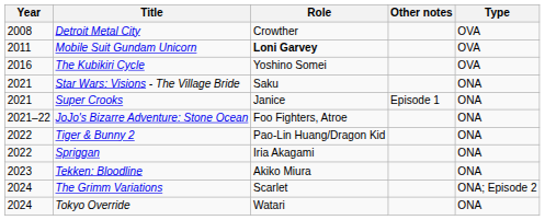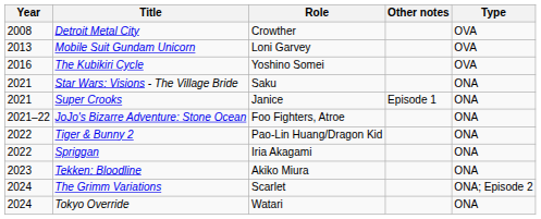 <table class="wikitable">
 <tr>
 <th>Year</th>
 <th>Title</th>
 <th>Role</th>
 <th>Other notes</th>
 <th>Type</th>
 </tr>
 <tr>
 <td>2008</td>
 <td><em><a href='#'>Detroit Metal City</a></em></td>
 <td>Crowther</td>
 <td></td>
 <td>OVA</td>
 </tr>
 <tr>
-<td>2011</td>
+<td>2013</td>
 <td><em><a href='#'>Mobile Suit Gundam Unicorn</a></em></td>
-<td><strong>Loni Garvey</strong></td>
+<td>Loni Garvey</td>
 <td></td>
 <td>OVA</td>
 </tr>
 <tr>
 <td>2016</td>
 <td><em><a href='#'>The Kubikiri Cycle</a></em></td>
 <td>Yoshino Somei</td>
 <td></td>
 <td>OVA</td>
 </tr>
 <tr>
 <td>2021</td>
 <td><em><a href='#'>Star Wars: Visions</a> - The Village Bride</em></td>
 <td>Saku</td>
 <td></td>
 <td>ONA</td>
 </tr>
 <tr>
 <td>2021</td>
 <td><em><a href='#'>Super Crooks</a></em></td>
 <td>Janice</td>
 <td>Episode 1</td>
 <td>ONA</td>
 </tr>
 <tr>
 <td>2021–22</td>
 <td><em><a href='#'>JoJo's Bizarre Adventure: Stone Ocean</a></em></td>
 <td>Foo Fighters, Atroe</td>
 <td></td>
 <td>ONA</td>
 </tr>
 <tr>
 <td>2022</td>
 <td><em><a href='#'>Tiger & Bunny 2</a></em></td>
 <td>Pao-Lin Huang/Dragon Kid</td>
 <td></td>
 <td>ONA</td>
 </tr>
 <tr>
 <td>2022</td>
 <td><em><a href='#'>Spriggan</a></em></td>
 <td>Iria Akagami</td>
 <td></td>
 <td>ONA</td>
 </tr>
 <tr>
 <td>2023</td>
 <td><em><a href='#'>Tekken: Bloodline</a></em></td>
 <td>Akiko Miura</td>
 <td></td>
 <td>ONA</td>
 </tr>
 <tr>
 <td>2024</td>
 <td><em><a href='#'>The Grimm Variations</a></em></td>
 <td>Scarlet</td>
 <td></td>
 <td>ONA; Episode 2</td>
 </tr>
 <tr>
 <td>2024</td>
 <td><em>Tokyo Override</em></td>
 <td>Watari</td>
 <td></td>
 <td>ONA</td>
 </tr>
 </table>
